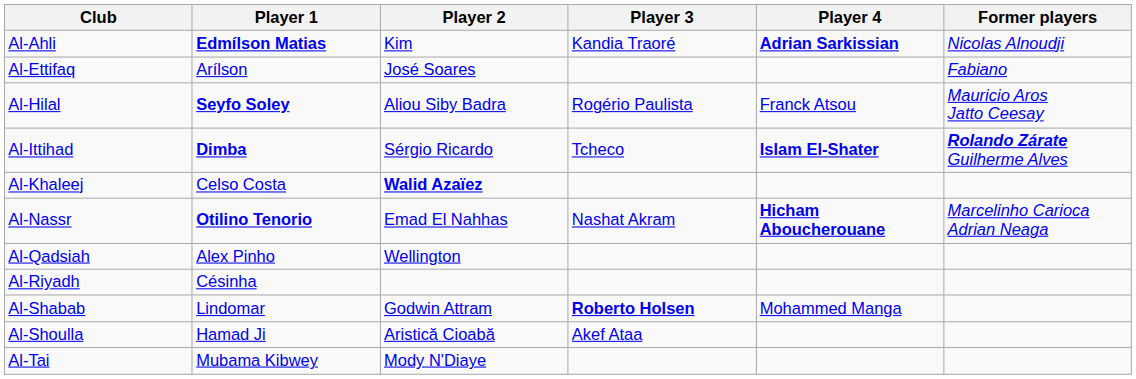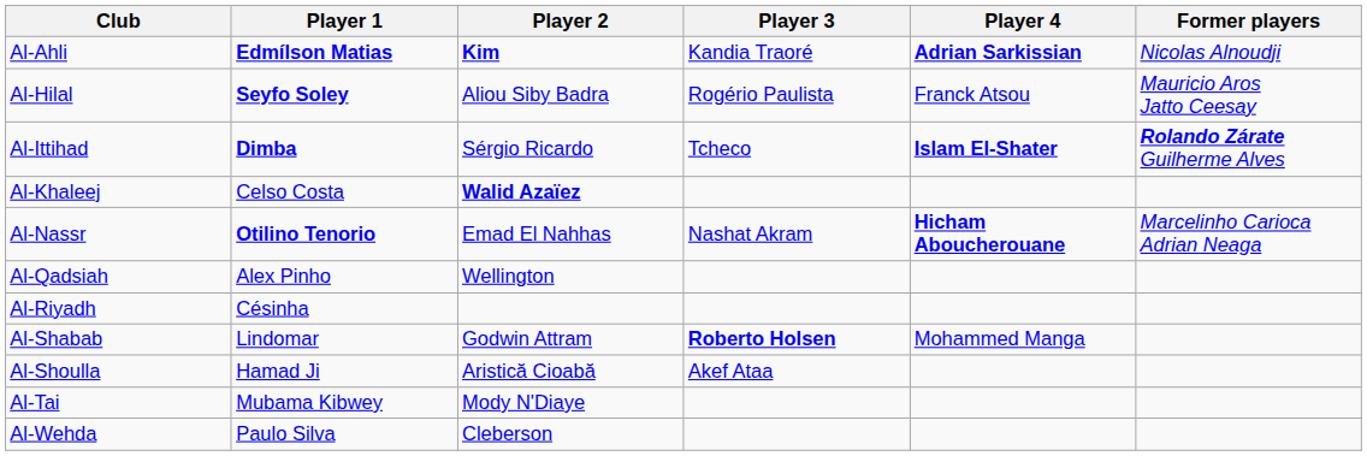 <table class="wikitable">
 <tr>
 <th width="175">Club</th>
 <th width="175">Player 1</th>
 <th width="175">Player 2</th>
 <th width="175">Player 3</th>
 <th width="175">Player 4</th>
 <th width="175">Former players</th>
 </tr>
 <tr>
 <td><a href='#'>Al-Ahli</a></td>
 <td> <strong><a href='#'>Edmílson Matias</a></strong></td>
-<td> <a href='#'>Kim</a></td>
+<td><strong> <a href='#'>Kim</a></strong></td>
 <td> <a href='#'>Kandia Traoré</a></td>
 <td> <strong><a href='#'>Adrian Sarkissian</a></strong></td>
 <td> <em><a href='#'>Nicolas Alnoudji</a></em></td>
-</tr>
-<tr>
-<td><a href='#'>Al-Ettifaq</a></td>
-<td> <a href='#'>Arílson</a></td>
-<td> <a href='#'>José Soares</a></td>
-<td></td>
-<td></td>
-<td> <em><a href='#'>Fabiano</a></em></td>
 </tr>
 <tr>
 <td><a href='#'>Al-Hilal</a></td>
 <td> <strong><a href='#'>Seyfo Soley</a></strong></td>
 <td> <a href='#'>Aliou Siby Badra</a></td>
 <td> <a href='#'>Rogério Paulista</a></td>
 <td> <a href='#'>Franck Atsou</a></td>
 <td> <em><a href='#'>Mauricio Aros</a></em><br> <em><a href='#'>Jatto Ceesay</a></em></td>
 </tr>
 <tr>
 <td><a href='#'>Al-Ittihad</a></td>
 <td> <strong><a href='#'>Dimba</a></strong></td>
 <td> <a href='#'>Sérgio Ricardo</a></td>
 <td> <a href='#'>Tcheco</a></td>
 <td> <strong><a href='#'>Islam El-Shater</a></strong></td>
 <td> <strong><em><a href='#'>Rolando Zárate</a></em></strong><br> <em><a href='#'>Guilherme Alves</a></em></td>
 </tr>
 <tr>
 <td><a href='#'>Al-Khaleej</a></td>
 <td> <a href='#'>Celso Costa</a></td>
 <td> <strong><a href='#'>Walid Azaïez</a></strong></td>
 <td></td>
 <td></td>
 <td></td>
 </tr>
 <tr>
 <td><a href='#'>Al-Nassr</a></td>
 <td> <strong><a href='#'>Otilino Tenorio</a></strong></td>
 <td> <a href='#'>Emad El Nahhas</a></td>
 <td> <a href='#'>Nashat Akram</a></td>
 <td> <strong><a href='#'>Hicham Aboucherouane</a></strong></td>
 <td> <em><a href='#'>Marcelinho Carioca</a></em><br> <em><a href='#'>Adrian Neaga</a></em></td>
 </tr>
 <tr>
 <td><a href='#'>Al-Qadsiah</a></td>
 <td> <a href='#'>Alex Pinho</a></td>
 <td> <a href='#'>Wellington</a></td>
 <td></td>
 <td></td>
 <td></td>
 </tr>
 <tr>
 <td><a href='#'>Al-Riyadh</a></td>
 <td> <a href='#'>Césinha</a></td>
 <td></td>
 <td></td>
 <td></td>
 <td></td>
 </tr>
 <tr>
 <td><a href='#'>Al-Shabab</a></td>
 <td> <a href='#'>Lindomar</a></td>
 <td> <a href='#'>Godwin Attram</a></td>
 <td> <strong><a href='#'>Roberto Holsen</a></strong></td>
 <td> <a href='#'>Mohammed Manga</a></td>
 <td></td>
 </tr>
 <tr>
 <td><a href='#'>Al-Shoulla</a></td>
 <td> <a href='#'>Hamad Ji</a></td>
 <td> <a href='#'>Aristică Cioabă</a></td>
 <td> <a href='#'>Akef Ataa</a></td>
 <td></td>
 <td></td>
 </tr>
 <tr>
 <td><a href='#'>Al-Tai</a></td>
 <td> <a href='#'>Mubama Kibwey</a></td>
 <td> <a href='#'>Mody N'Diaye</a></td>
 <td></td>
 <td></td>
 <td></td>
 </tr>
+<tr>
+<td><a href='#'>Al-Wehda</a></td>
+<td> <a href='#'>Paulo Silva</a></td>
+<td> <a href='#'>Cleberson</a></td>
+<td></td>
+<td></td>
+<td></td>
+</tr>
 </table>
